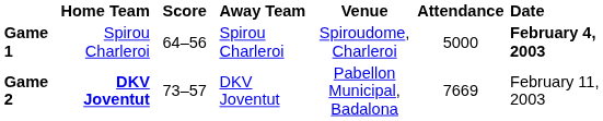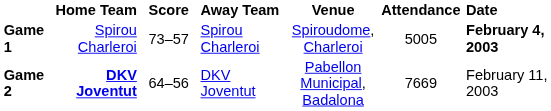 <table style="text-align:center" cellpadding=1 border=0>
 <tr>
 <th width=50></th>
 <th width=160 align=right>Home Team</th>
 <th width=100>Score</th>
 <th width=160 align=left>Away Team</th>
 <th width=100>Venue</th>
 <th width=100>Attendance</th>
 <th width=200 align=left>Date</th>
 </tr>
 <tr>
 <td align=left><strong>Game 1</strong></td>
 <td align=right><a href='#'>Spirou Charleroi</a> </td>
-<td>64–56</td>
+<td>73–57</td>
 <td align=left> <a href='#'>Spirou Charleroi</a></td>
 <td><a href='#'>Spiroudome</a>, <a href='#'>Charleroi</a></td>
-<td>5000</td>
+<td>5005</td>
 <td align=left><strong>February 4, 2003</strong></td>
 </tr>
 <tr>
 <td align=left><strong>Game 2</strong></td>
 <td align=right><strong><a href='#'>DKV Joventut</a></strong> </td>
-<td>73–57</td>
+<td>64–56</td>
 <td align=left> <a href='#'>DKV Joventut</a></td>
 <td><a href='#'>Pabellon Municipal</a>, <a href='#'>Badalona</a></td>
 <td>7669</td>
 <td align=left>February 11, 2003</td>
 </tr>
 </table>
